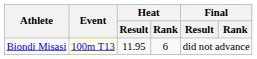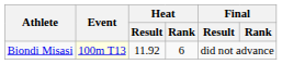 <table class="wikitable">
 <tr>
 <th rowspan="2">Athlete</th>
 <th rowspan="2">Event</th>
 <th colspan="2">Heat</th>
 <th colspan="2">Final</th>
 </tr>
 <tr>
 <th>Result</th>
 <th>Rank</th>
 <th>Result</th>
 <th>Rank</th>
 </tr>
 <tr align=center>
 <td align=left><a href='#'>Biondi Misasi</a></td>
 <td align=left style="background: lightyellow;"><a href='#'>100m T13</a></td>
-<td>11.95</td>
+<td>11.92</td>
 <td>6</td>
 <td colspan=2>did not advance</td>
 </tr>
 </table>
